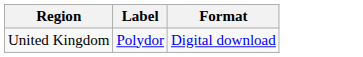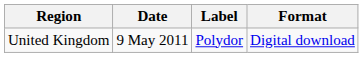 <table class="wikitable" border="1">
 <tr>
 <th>Region</th>
+<th>Date</th>
 <th>Label</th>
 <th>Format</th>
 </tr>
 <tr>
 <td>United Kingdom</td>
+<td>9 May 2011</td>
 <td><a href='#'>Polydor</a></td>
 <td><a href='#'>Digital download</a></td>
 </tr>
 </table>
